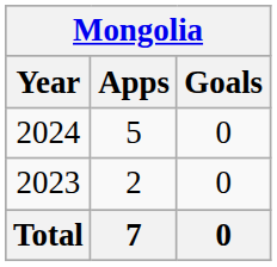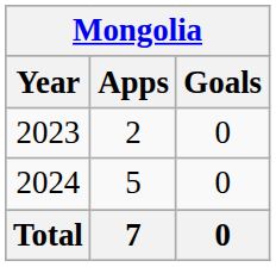 <table class="wikitable" style="text-align:center">
 <tr>
 <th colspan=3><a href='#'>Mongolia</a></th>
 </tr>
 <tr>
 <th>Year</th>
 <th>Apps</th>
 <th>Goals</th>
 </tr>
 <tr>
-<td>2024</td>
-<td>5</td>
+<td>2023</td>
+<td>2</td>
 <td>0</td>
 </tr>
 <tr>
-<td>2023</td>
-<td>2</td>
+<td>2024</td>
+<td>5</td>
 <td>0</td>
 </tr>
 <tr>
 <th>Total</th>
 <th>7</th>
 <th>0</th>
 </tr>
 </table>
